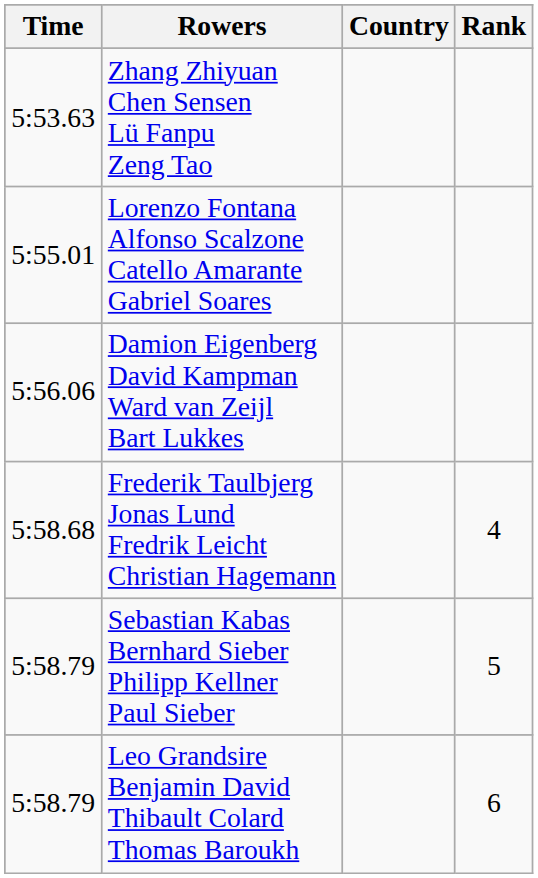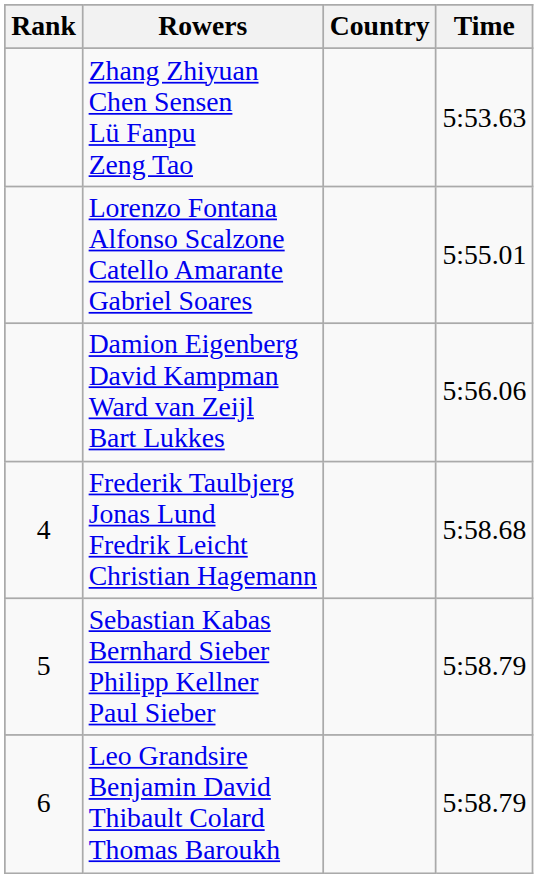 <table class="wikitable" style="text-align:center">
 <tr>
-<th>Time</th>
+<th>Rank</th>
 <th>Rowers</th>
 <th>Country</th>
-<th>Rank</th>
+<th>Time</th>
 </tr>
 <tr>
-<td>5:53.63</td>
+<td></td>
 <td align="left"><a href='#'>Zhang Zhiyuan</a><br><a href='#'>Chen Sensen</a><br><a href='#'>Lü Fanpu</a><br><a href='#'>Zeng Tao</a></td>
 <td align="left"></td>
-<td></td>
+<td>5:53.63</td>
 </tr>
 <tr>
-<td>5:55.01</td>
+<td></td>
 <td align="left"><a href='#'>Lorenzo Fontana</a><br><a href='#'>Alfonso Scalzone</a><br><a href='#'>Catello Amarante</a><br><a href='#'>Gabriel Soares</a></td>
 <td align="left"></td>
-<td></td>
+<td>5:55.01</td>
 </tr>
 <tr>
-<td>5:56.06</td>
+<td></td>
 <td align="left"><a href='#'>Damion Eigenberg</a><br><a href='#'>David Kampman</a><br><a href='#'>Ward van Zeijl</a><br><a href='#'>Bart Lukkes</a></td>
 <td align="left"></td>
-<td></td>
+<td>5:56.06</td>
 </tr>
 <tr>
-<td>5:58.68</td>
+<td>4</td>
 <td align="left"><a href='#'>Frederik Taulbjerg</a><br><a href='#'>Jonas Lund</a><br><a href='#'>Fredrik Leicht</a><br><a href='#'>Christian Hagemann</a></td>
 <td align="left"></td>
-<td>4</td>
+<td>5:58.68</td>
 </tr>
 <tr>
-<td>5:58.79</td>
+<td>5</td>
 <td align="left"><a href='#'>Sebastian Kabas</a><br><a href='#'>Bernhard Sieber</a><br><a href='#'>Philipp Kellner</a><br><a href='#'>Paul Sieber</a></td>
 <td align="left"></td>
-<td>5</td>
+<td>5:58.79</td>
 </tr>
 <tr>
-<td>5:58.79</td>
+<td>6</td>
 <td align="left"><a href='#'>Leo Grandsire</a><br><a href='#'>Benjamin David</a><br><a href='#'>Thibault Colard</a><br><a href='#'>Thomas Baroukh</a></td>
 <td align="left"></td>
-<td>6</td>
+<td>5:58.79</td>
 </tr>
 </table>
